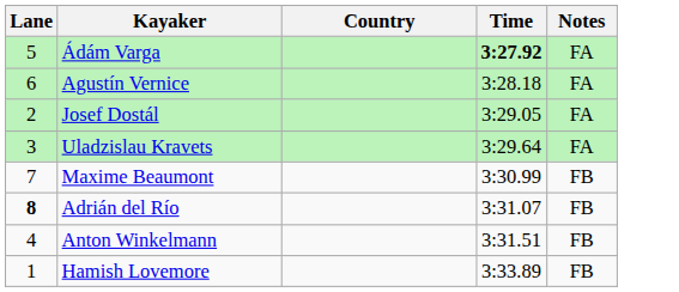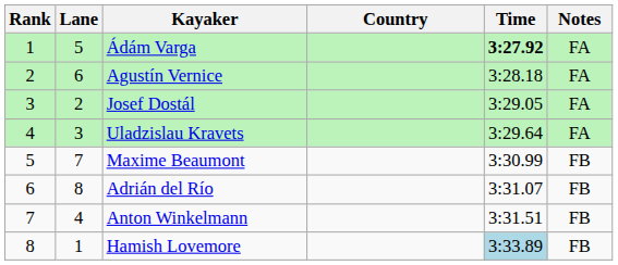 <table class="wikitable sortable" style="text-align:center;">
 <tr>
+<th width=30>Rank</th>
 <th width=30>Lane</th>
 <th width=175>Kayaker</th>
 <th width=150>Country</th>
 <th width=30>Time</th>
 <th width=50>Notes</th>
 </tr>
 <tr bgcolor=bbf3bb>
+<td>1</td>
 <td>5</td>
 <td align=left><a href='#'>Ádám Varga</a></td>
 <td align=left></td>
 <td><strong>3:27.92</strong></td>
 <td>FA</td>
 </tr>
 <tr bgcolor=bbf3bb>
+<td>2</td>
 <td>6</td>
 <td align=left><a href='#'>Agustín Vernice</a></td>
 <td align=left></td>
 <td>3:28.18</td>
 <td>FA</td>
 </tr>
 <tr bgcolor=bbf3bb>
+<td>3</td>
 <td>2</td>
 <td align=left><a href='#'>Josef Dostál</a></td>
 <td align=left></td>
 <td>3:29.05</td>
 <td>FA</td>
 </tr>
 <tr bgcolor=bbf3bb>
+<td>4</td>
 <td>3</td>
 <td align=left><a href='#'>Uladzislau Kravets</a></td>
 <td align=left></td>
 <td>3:29.64</td>
 <td>FA</td>
 </tr>
 <tr>
+<td>5</td>
 <td>7</td>
 <td align=left><a href='#'>Maxime Beaumont</a></td>
 <td align=left></td>
 <td>3:30.99</td>
 <td>FB</td>
 </tr>
 <tr>
-<td><strong>8</strong></td>
+<td>6</td>
+<td>8</td>
 <td align=left><a href='#'>Adrián del Río</a></td>
 <td align=left></td>
 <td>3:31.07</td>
 <td>FB</td>
 </tr>
 <tr>
+<td>7</td>
 <td>4</td>
 <td align=left><a href='#'>Anton Winkelmann</a></td>
 <td align=left></td>
 <td>3:31.51</td>
 <td>FB</td>
 </tr>
 <tr>
+<td>8</td>
 <td>1</td>
 <td align=left><a href='#'>Hamish Lovemore</a></td>
 <td align=left></td>
-<td>3:33.89</td>
+<td style="background: lightblue;">3:33.89</td>
 <td>FB</td>
 </tr>
 </table>
